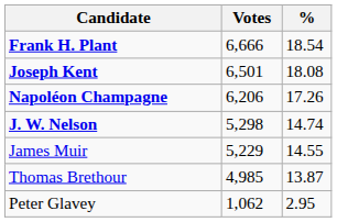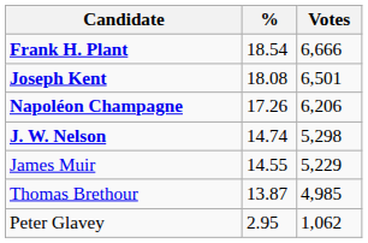 <table class="wikitable">
 <tr>
 <th style="width: 200px">Candidate</th>
+<th style="width: 40px">%</th>
 <th style="width: 50px">Votes</th>
-<th style="width: 40px">%</th>
 </tr>
 <tr>
 <td><strong><a href='#'>Frank H. Plant</a></strong></td>
+<td>18.54</td>
 <td>6,666</td>
-<td>18.54</td>
 </tr>
 <tr>
 <td><strong><a href='#'>Joseph Kent</a></strong></td>
+<td>18.08</td>
 <td>6,501</td>
-<td>18.08</td>
 </tr>
 <tr>
 <td><strong><a href='#'>Napoléon Champagne</a></strong></td>
+<td>17.26</td>
 <td>6,206</td>
-<td>17.26</td>
 </tr>
 <tr>
 <td><strong><a href='#'>J. W. Nelson</a></strong></td>
+<td>14.74</td>
 <td>5,298</td>
-<td>14.74</td>
 </tr>
 <tr>
 <td><a href='#'>James Muir</a></td>
+<td>14.55</td>
 <td>5,229</td>
-<td>14.55</td>
 </tr>
 <tr>
 <td><a href='#'>Thomas Brethour</a></td>
+<td>13.87</td>
 <td>4,985</td>
-<td>13.87</td>
 </tr>
 <tr>
 <td>Peter Glavey</td>
+<td>2.95</td>
 <td>1,062</td>
-<td>2.95</td>
 </tr>
 </table>
